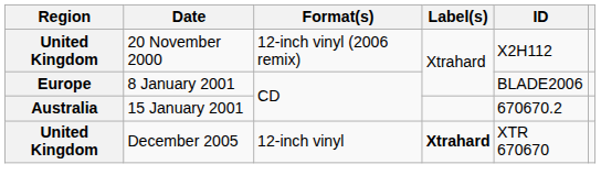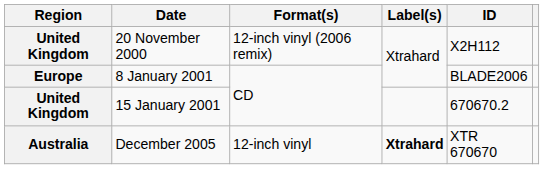 <table class="wikitable plainrowheaders">
 <tr>
 <th scope="col">Region</th>
 <th scope="col">Date</th>
 <th scope="col">Format(s)</th>
 <th scope="col">Label(s)</th>
 <th scope="col">ID</th>
 <th scope="col"></th>
 </tr>
 <tr>
 <th scope="row">United Kingdom</th>
 <td>20 November 2000</td>
 <td>12-inch vinyl (2006 remix)</td>
 <td rowspan="2">Xtrahard</td>
 <td>X2H112</td>
 <td></td>
 </tr>
 <tr>
 <th scope="row">Europe</th>
 <td>8 January 2001</td>
 <td rowspan="2">CD</td>
 <td>BLADE2006</td>
 <td></td>
 </tr>
 <tr>
-<th scope="row">Australia</th>
+<th scope="row">United Kingdom</th>
 <td>15 January 2001</td>
 <td></td>
 <td>670670.2</td>
 <td></td>
 </tr>
 <tr>
-<th scope="row">United Kingdom</th>
+<th scope="row">Australia</th>
 <td>December 2005</td>
 <td>12-inch vinyl</td>
 <td><strong>Xtrahard</strong></td>
 <td>XTR 670670</td>
 <td></td>
 </tr>
 </table>
